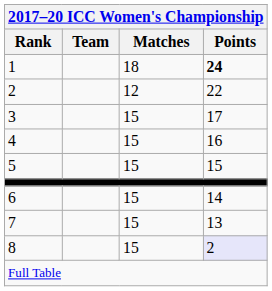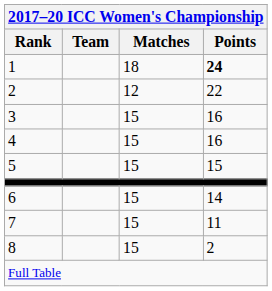 <table class="wikitable" style="white-space: nowrap;" style="text-align:center">
 <tr>
 <th colspan="4"><a href='#'>2017–20 ICC Women's Championship</a></th>
 </tr>
 <tr>
 <th>Rank</th>
 <th>Team</th>
 <th>Matches</th>
 <th>Points</th>
 </tr>
 <tr>
 <td>1</td>
 <td style="text-align:left"></td>
 <td>18</td>
 <td><strong>24</strong></td>
 </tr>
 <tr>
 <td>2</td>
 <td style="text-align:left"></td>
 <td>12</td>
 <td>22</td>
 </tr>
 <tr>
 <td>3</td>
 <td style="text-align:left"></td>
 <td>15</td>
-<td>17</td>
+<td>16</td>
 </tr>
 <tr>
 <td>4</td>
 <td style="text-align:left"></td>
 <td>15</td>
 <td>16</td>
 </tr>
 <tr>
 <td>5</td>
 <td style="text-align:left"></td>
 <td>15</td>
 <td>15</td>
 </tr>
 <tr>
 <td colspan="4" style="background-color:#000"></td>
 </tr>
 <tr>
 <td>6</td>
 <td style="text-align:left"></td>
 <td>15</td>
 <td>14</td>
 </tr>
 <tr>
 <td>7</td>
 <td style="text-align:left"></td>
 <td>15</td>
-<td>13</td>
+<td>11</td>
 </tr>
 <tr>
 <td>8</td>
 <td style="text-align:left"></td>
 <td>15</td>
-<td style="background: lavender;">2</td>
+<td>2</td>
 </tr>
 <tr>
 <td colspan="4"><small><a href='#'>Full Table</a></small></td>
 </tr>
 </table>
